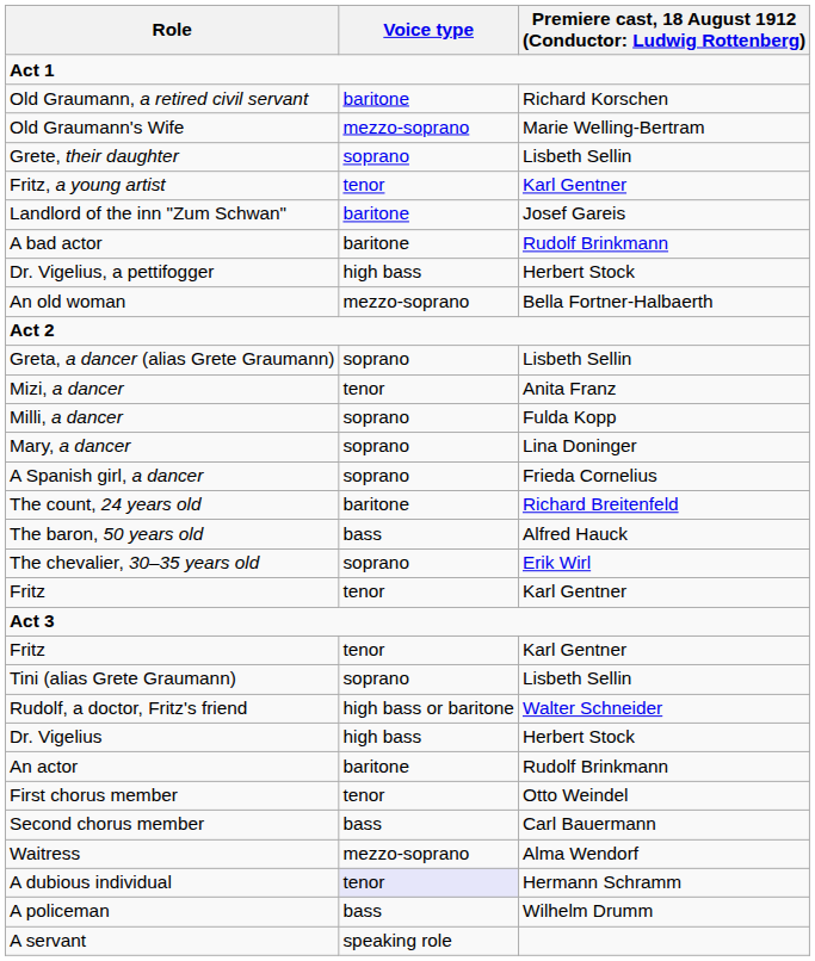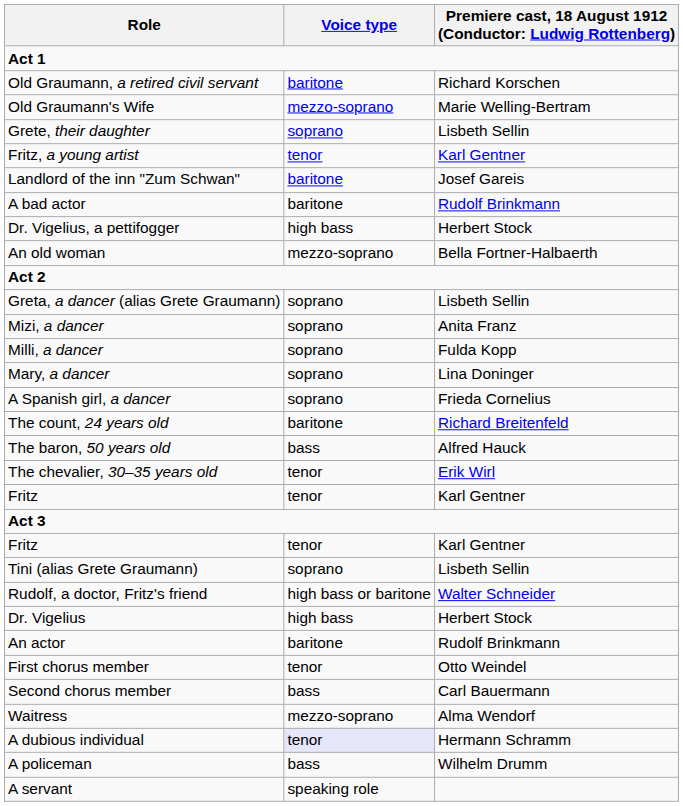 <table class="wikitable">
 <tr>
 <th>Role</th>
 <th><a href='#'>Voice type</a></th>
 <th>Premiere cast, 18 August 1912<br>(Conductor: <a href='#'>Ludwig Rottenberg</a>)</th>
 </tr>
 <tr>
 <td colspan="3"><strong>Act 1</strong></td>
 </tr>
 <tr>
 <td>Old Graumann, <em>a retired civil servant</em></td>
 <td><a href='#'>baritone</a></td>
 <td>Richard Korschen</td>
 </tr>
 <tr>
 <td>Old Graumann's Wife</td>
 <td><a href='#'>mezzo-soprano</a></td>
 <td>Marie Welling-Bertram</td>
 </tr>
 <tr>
 <td>Grete, <em>their daughter</em></td>
 <td><a href='#'>soprano</a></td>
 <td>Lisbeth Sellin</td>
 </tr>
 <tr>
 <td>Fritz, <em>a young artist</em></td>
 <td><a href='#'>tenor</a></td>
 <td><a href='#'>Karl Gentner</a></td>
 </tr>
 <tr>
 <td>Landlord of the inn "Zum Schwan"</td>
 <td><a href='#'>baritone</a></td>
 <td>Josef Gareis</td>
 </tr>
 <tr>
 <td>A bad actor</td>
 <td>baritone</td>
 <td><a href='#'>Rudolf Brinkmann</a></td>
 </tr>
 <tr>
 <td>Dr. Vigelius, a pettifogger</td>
 <td>high bass</td>
 <td>Herbert Stock</td>
 </tr>
 <tr>
 <td>An old woman</td>
 <td>mezzo-soprano</td>
 <td>Bella Fortner-Halbaerth</td>
 </tr>
 <tr>
 <td colspan="3"><strong>Act 2</strong></td>
 </tr>
 <tr>
 <td>Greta, <em>a dancer</em> (alias Grete Graumann)</td>
 <td>soprano</td>
 <td>Lisbeth Sellin</td>
 </tr>
 <tr>
 <td>Mizi, <em>a dancer</em></td>
-<td>tenor</td>
+<td>soprano</td>
 <td>Anita Franz</td>
 </tr>
 <tr>
 <td>Milli, <em>a dancer</em></td>
 <td>soprano</td>
 <td>Fulda Kopp</td>
 </tr>
 <tr>
 <td>Mary, <em>a dancer</em></td>
 <td>soprano</td>
 <td>Lina Doninger</td>
 </tr>
 <tr>
 <td>A Spanish girl, <em>a dancer</em></td>
 <td>soprano</td>
 <td>Frieda Cornelius</td>
 </tr>
 <tr>
 <td>The count, <em>24 years old</em></td>
 <td>baritone</td>
 <td><a href='#'>Richard Breitenfeld</a></td>
 </tr>
 <tr>
 <td>The baron, <em>50 years old</em></td>
 <td>bass</td>
 <td>Alfred Hauck</td>
 </tr>
 <tr>
 <td>The chevalier, <em>30–35 years old</em></td>
-<td>soprano</td>
+<td>tenor</td>
 <td><a href='#'>Erik Wirl</a></td>
 </tr>
 <tr>
 <td>Fritz</td>
 <td>tenor</td>
 <td>Karl Gentner</td>
 </tr>
 <tr>
 <td colspan="3"><strong>Act 3</strong></td>
 </tr>
 <tr>
 <td>Fritz</td>
 <td>tenor</td>
 <td>Karl Gentner</td>
 </tr>
 <tr>
 <td>Tini (alias Grete Graumann)</td>
 <td>soprano</td>
 <td>Lisbeth Sellin</td>
 </tr>
 <tr>
 <td>Rudolf, a doctor, Fritz's friend</td>
 <td>high bass or baritone</td>
 <td><a href='#'>Walter Schneider</a></td>
 </tr>
 <tr>
 <td>Dr. Vigelius</td>
 <td>high bass</td>
 <td>Herbert Stock</td>
 </tr>
 <tr>
 <td>An actor</td>
 <td>baritone</td>
 <td>Rudolf Brinkmann</td>
 </tr>
 <tr>
 <td>First chorus member</td>
 <td>tenor</td>
 <td>Otto Weindel</td>
 </tr>
 <tr>
 <td>Second chorus member</td>
 <td>bass</td>
 <td>Carl Bauermann</td>
 </tr>
 <tr>
 <td>Waitress</td>
 <td>mezzo-soprano</td>
 <td>Alma Wendorf</td>
 </tr>
 <tr>
 <td>A dubious individual</td>
 <td style="background: lavender;">tenor</td>
 <td>Hermann Schramm</td>
 </tr>
 <tr>
 <td>A policeman</td>
 <td>bass</td>
 <td>Wilhelm Drumm</td>
 </tr>
 <tr>
 <td>A servant</td>
 <td>speaking role</td>
 <td></td>
 </tr>
 </table>
